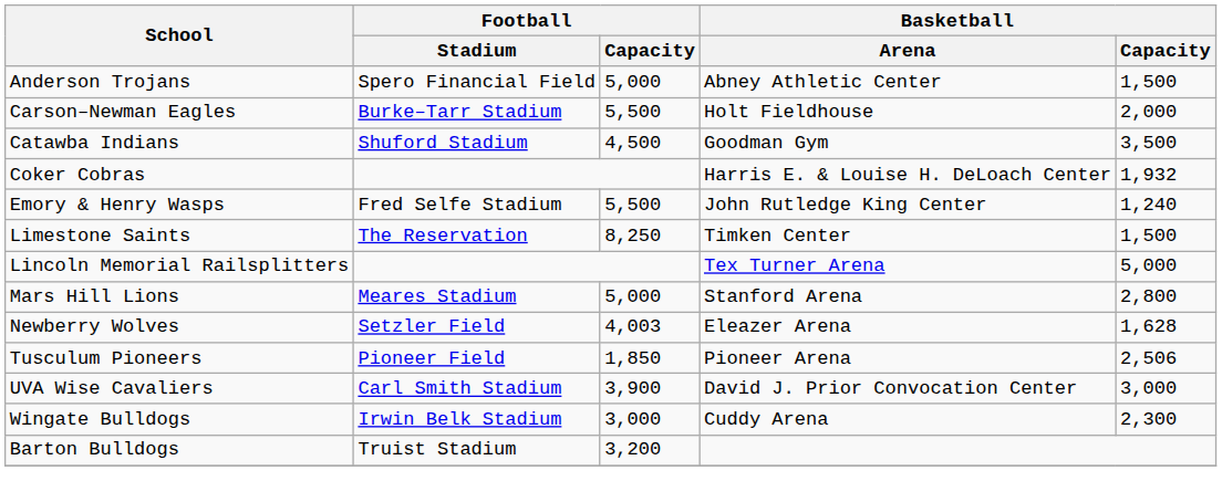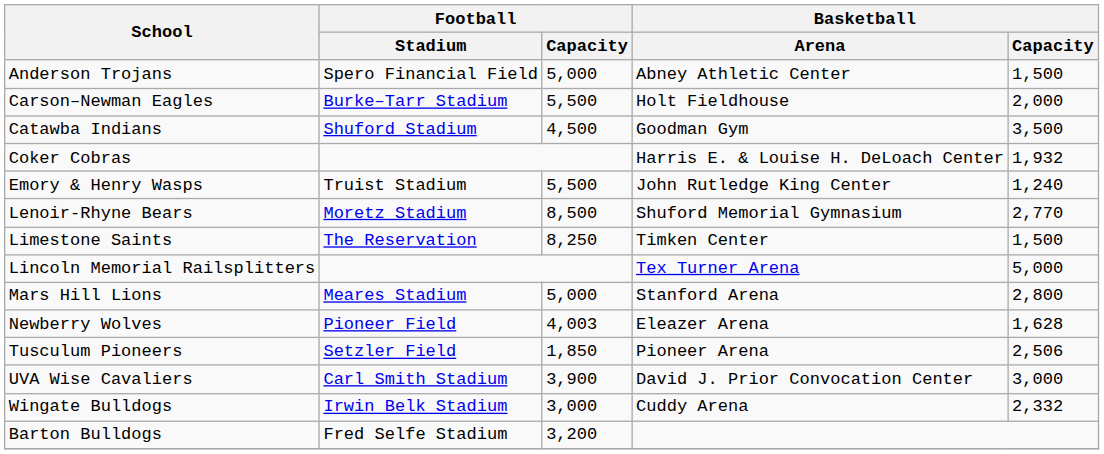 <table class="wikitable">
 <tr>
 <th rowspan=2>School</th>
 <th colspan=2>Football</th>
 <th colspan=2>Basketball</th>
 </tr>
 <tr>
 <th>Stadium</th>
 <th>Capacity</th>
 <th>Arena</th>
 <th>Capacity</th>
 </tr>
 <tr>
 <td>Anderson Trojans</td>
 <td>Spero Financial Field</td>
 <td>5,000</td>
 <td>Abney Athletic Center</td>
 <td>1,500</td>
 </tr>
 <tr>
 <td>Carson–Newman Eagles</td>
 <td><a href='#'>Burke–Tarr Stadium</a></td>
 <td>5,500</td>
 <td>Holt Fieldhouse</td>
 <td>2,000</td>
 </tr>
 <tr>
 <td>Catawba Indians</td>
 <td><a href='#'>Shuford Stadium</a></td>
 <td>4,500</td>
 <td>Goodman Gym</td>
 <td>3,500</td>
 </tr>
 <tr>
 <td>Coker Cobras</td>
 <td colspan=2></td>
 <td>Harris E. & Louise H. DeLoach Center</td>
 <td>1,932</td>
 </tr>
 <tr>
 <td>Emory & Henry Wasps</td>
-<td>Fred Selfe Stadium</td>
+<td>Truist Stadium</td>
 <td>5,500</td>
 <td>John Rutledge King Center</td>
 <td>1,240</td>
+</tr>
+<tr>
+<td>Lenoir-Rhyne Bears</td>
+<td><a href='#'>Moretz Stadium</a></td>
+<td>8,500</td>
+<td>Shuford Memorial Gymnasium</td>
+<td>2,770</td>
 </tr>
 <tr>
 <td>Limestone Saints</td>
 <td><a href='#'>The Reservation</a></td>
 <td>8,250</td>
 <td>Timken Center</td>
 <td>1,500</td>
 </tr>
 <tr>
 <td>Lincoln Memorial Railsplitters</td>
 <td colspan=2></td>
 <td><a href='#'>Tex Turner Arena</a></td>
 <td>5,000</td>
 </tr>
 <tr>
 <td>Mars Hill Lions</td>
 <td><a href='#'>Meares Stadium</a></td>
 <td>5,000</td>
 <td>Stanford Arena</td>
 <td>2,800</td>
 </tr>
 <tr>
 <td>Newberry Wolves</td>
-<td><a href='#'>Setzler Field</a></td>
+<td><a href='#'>Pioneer Field</a></td>
 <td>4,003</td>
 <td>Eleazer Arena</td>
 <td>1,628</td>
 </tr>
 <tr>
 <td>Tusculum Pioneers</td>
-<td><a href='#'>Pioneer Field</a></td>
+<td><a href='#'>Setzler Field</a></td>
 <td>1,850</td>
 <td>Pioneer Arena</td>
 <td>2,506</td>
 </tr>
 <tr>
 <td>UVA Wise Cavaliers</td>
 <td><a href='#'>Carl Smith Stadium</a></td>
 <td>3,900</td>
 <td>David J. Prior Convocation Center</td>
 <td>3,000</td>
 </tr>
 <tr>
 <td>Wingate Bulldogs</td>
 <td><a href='#'>Irwin Belk Stadium</a></td>
 <td>3,000</td>
 <td>Cuddy Arena</td>
-<td>2,300</td>
+<td>2,332</td>
 </tr>
 <tr>
 <td>Barton Bulldogs</td>
-<td>Truist Stadium</td>
+<td>Fred Selfe Stadium</td>
 <td>3,200</td>
 <td colspan=2></td>
 </tr>
 <tr>
 </tr>
 </table>
